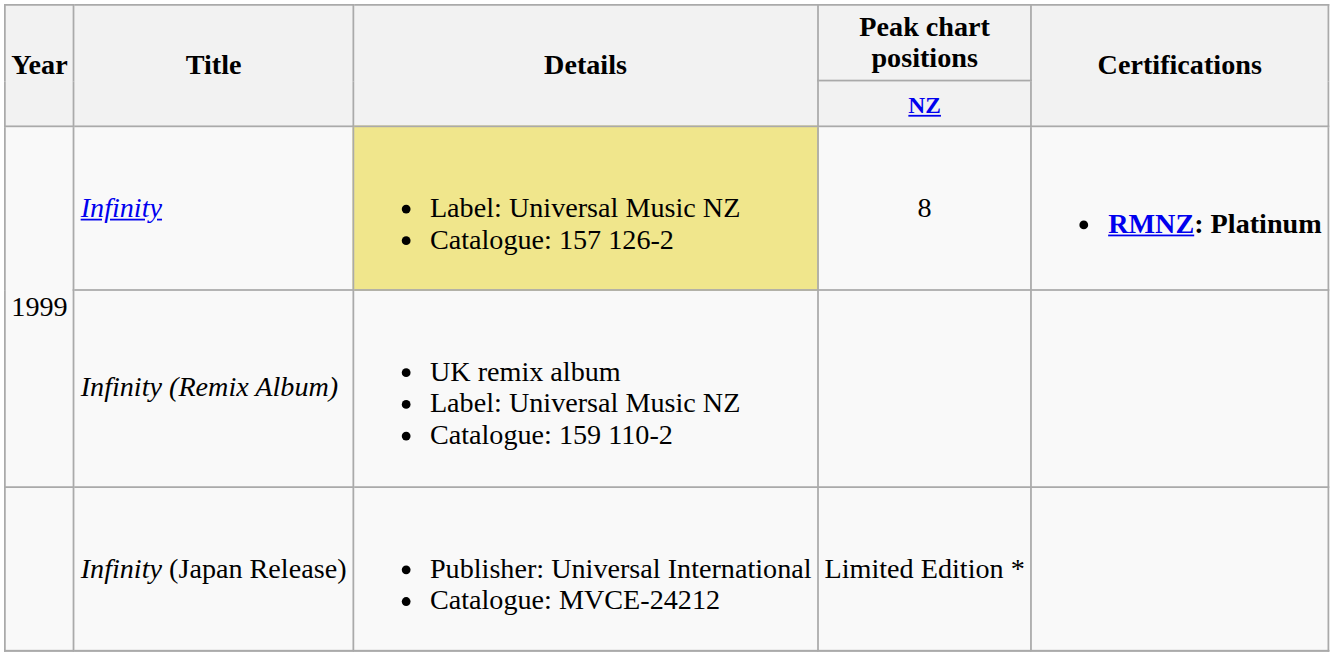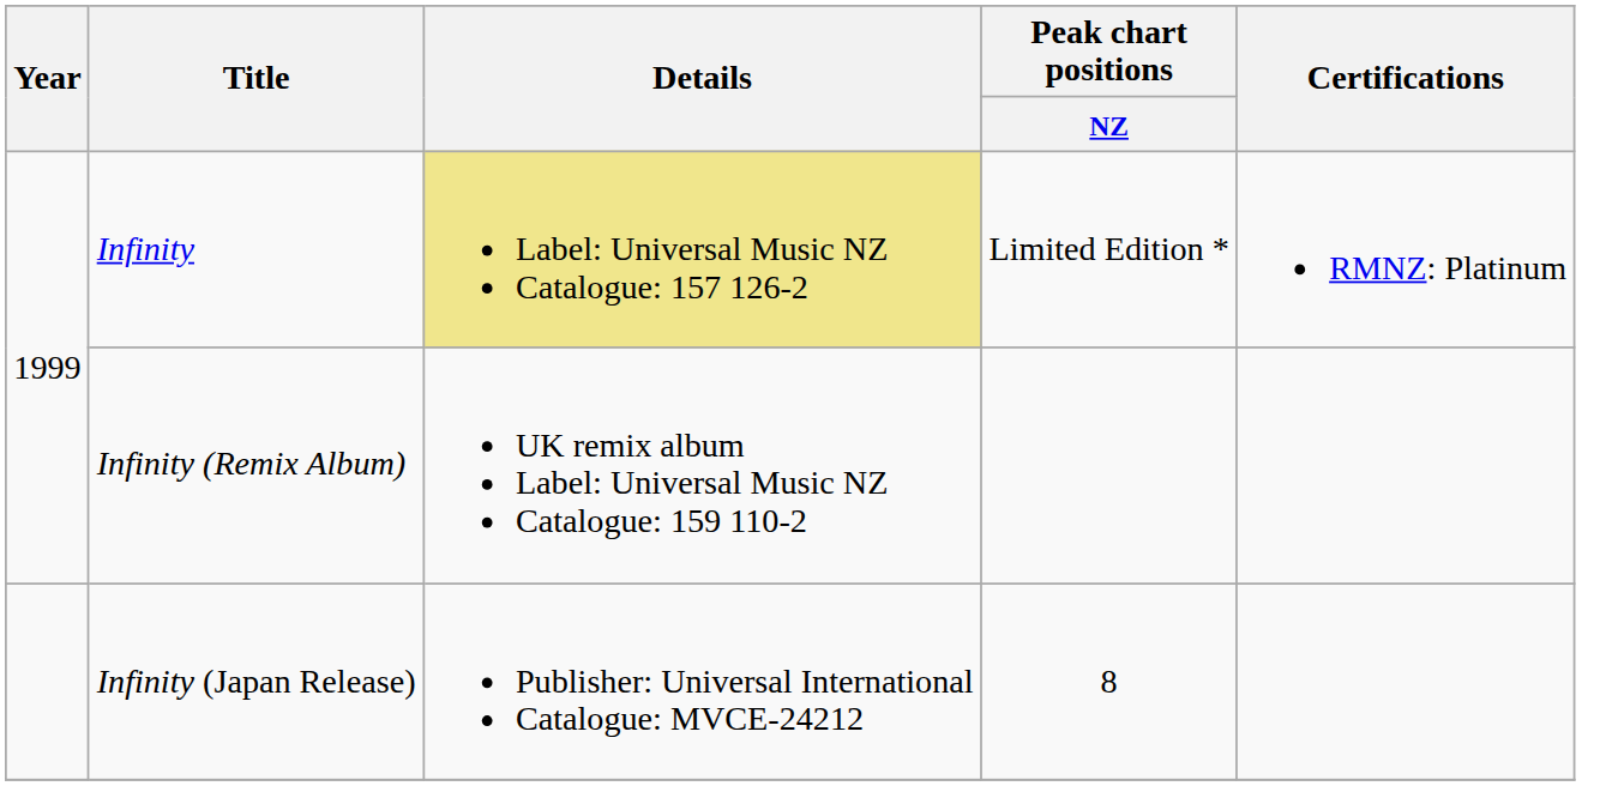 <table class="wikitable plainrowheaders">
 <tr>
 <th rowspan="2">Year</th>
 <th rowspan="2">Title</th>
 <th rowspan="2">Details</th>
 <th>Peak chart<br>positions</th>
 <th rowspan="2">Certifications</th>
 </tr>
 <tr>
 <th><small><a href='#'>NZ</a></small></th>
 </tr>
 <tr>
 <td rowspan="2">1999</td>
 <td><em><a href='#'>Infinity</a></em></td>
 <td style="background: khaki;"><br><ul><li>Label: Universal Music NZ</li><li>Catalogue: 157 126-2</li></ul></td>
-<td align="center">8</td>
-<td><strong><br><ul><li><a href='#'>RMNZ</a>: Platinum</li></ul></strong></td>
+<td>Limited Edition *</td>
+<td><br><ul><li><a href='#'>RMNZ</a>: Platinum</li></ul></td>
 </tr>
 <tr>
 <td><em>Infinity (Remix Album)</em></td>
 <td><br><ul><li>UK remix album</li><li>Label: Universal Music NZ</li><li>Catalogue: 159 110-2</li></ul></td>
 <td></td>
 <td></td>
 </tr>
 <tr>
 <td></td>
 <td><em>Infinity</em> (Japan Release)</td>
 <td><br><ul><li>Publisher: Universal International</li><li>Catalogue: MVCE-24212</li></ul></td>
-<td>Limited Edition *</td>
+<td align="center">8</td>
 <td></td>
 </tr>
 <tr>
 </tr>
 </table>
